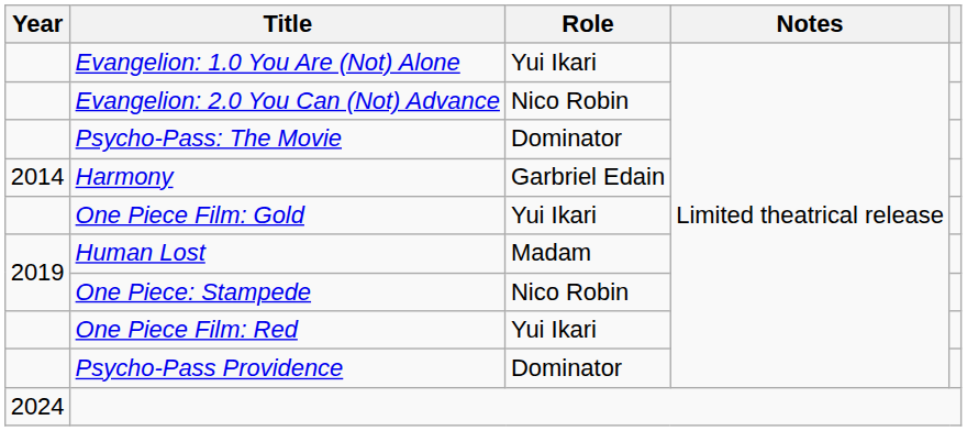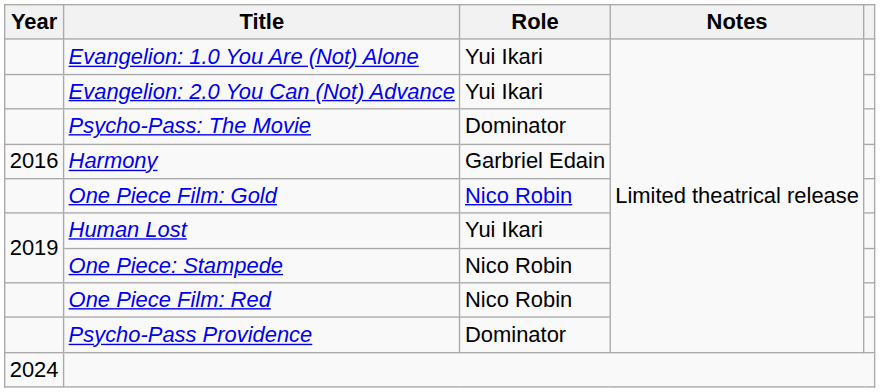 <table class="wikitable sortable plainrowheaders">
 <tr>
 <th>Year</th>
 <th>Title</th>
 <th>Role</th>
 <th class="unsortable">Notes</th>
 <th class="unsortable"></th>
 </tr>
 <tr>
 <td></td>
 <td><em><a href='#'>Evangelion: 1.0 You Are (Not) Alone</a></em></td>
 <td>Yui Ikari</td>
 <td rowspan="9">Limited theatrical release</td>
 <td></td>
 </tr>
 <tr>
 <td></td>
 <td><em><a href='#'>Evangelion: 2.0 You Can (Not) Advance</a></em></td>
-<td>Nico Robin</td>
+<td>Yui Ikari</td>
 <td></td>
 </tr>
 <tr>
 <td></td>
 <td><em><a href='#'>Psycho-Pass: The Movie</a></em></td>
 <td>Dominator</td>
 <td></td>
 </tr>
 <tr>
-<td>2014</td>
+<td>2016</td>
 <td><em><a href='#'>Harmony</a></em></td>
 <td>Garbriel Edain</td>
 <td></td>
 </tr>
 <tr>
 <td></td>
 <td><em><a href='#'>One Piece Film: Gold</a></em></td>
-<td>Yui Ikari</td>
+<td><a href='#'>Nico Robin</a></td>
 <td></td>
 </tr>
 <tr>
 <td rowspan="2">2019</td>
 <td><em><a href='#'>Human Lost</a></em></td>
-<td>Madam</td>
+<td>Yui Ikari</td>
 <td></td>
 </tr>
 <tr>
 <td><em><a href='#'>One Piece: Stampede</a></em></td>
 <td>Nico Robin</td>
 <td></td>
 </tr>
 <tr>
 <td></td>
 <td><em><a href='#'>One Piece Film: Red</a></em></td>
-<td>Yui Ikari</td>
+<td>Nico Robin</td>
 <td></td>
 </tr>
 <tr>
 <td></td>
 <td><em><a href='#'>Psycho-Pass Providence</a></em></td>
 <td>Dominator</td>
 <td></td>
 </tr>
 <tr>
 <td>2024</td>
 </tr>
 </table>
